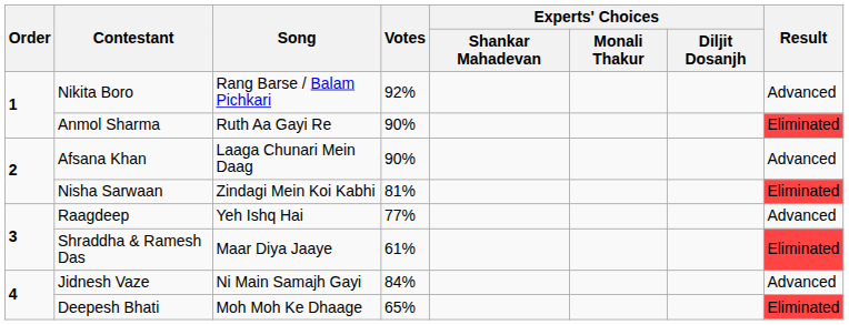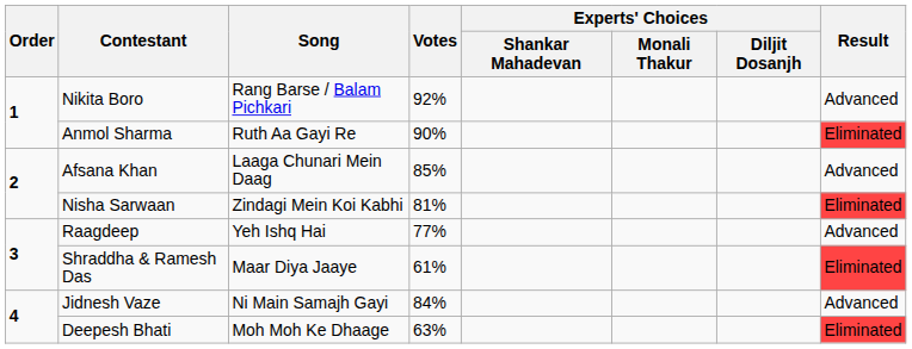 <table class="wikitable sortable mw-collapsible">
 <tr>
 <th rowspan="2">Order</th>
 <th rowspan="2">Contestant</th>
 <th rowspan="2">Song</th>
 <th rowspan="2">Votes</th>
 <th colspan="3">Experts' Choices</th>
 <th rowspan="2">Result</th>
 </tr>
 <tr>
 <th>Shankar Mahadevan</th>
 <th>Monali Thakur</th>
 <th>Diljit Dosanjh</th>
 </tr>
 <tr>
 <td rowspan="2"><strong>1</strong></td>
 <td>Nikita Boro</td>
 <td>Rang Barse / <a href='#'>Balam Pichkari</a></td>
 <td>92%</td>
 <td></td>
 <td></td>
 <td></td>
 <td>Advanced</td>
 </tr>
 <tr>
 <td>Anmol Sharma</td>
 <td>Ruth Aa Gayi Re</td>
 <td>90%</td>
 <td></td>
 <td></td>
 <td></td>
 <td bgcolor="#ff4444">Eliminated</td>
 </tr>
 <tr>
 <td rowspan="2"><strong>2</strong></td>
 <td>Afsana Khan</td>
 <td>Laaga Chunari Mein Daag</td>
-<td>90%</td>
+<td>85%</td>
 <td></td>
 <td></td>
 <td></td>
 <td>Advanced</td>
 </tr>
 <tr>
 <td>Nisha Sarwaan</td>
 <td>Zindagi Mein Koi Kabhi</td>
 <td>81%</td>
 <td></td>
 <td></td>
 <td></td>
 <td bgcolor="#ff4444">Eliminated</td>
 </tr>
 <tr>
 <td rowspan="2"><strong>3</strong></td>
 <td>Raagdeep</td>
 <td>Yeh Ishq Hai</td>
 <td>77%</td>
 <td></td>
 <td></td>
 <td></td>
 <td>Advanced</td>
 </tr>
 <tr>
 <td>Shraddha & Ramesh Das</td>
 <td>Maar Diya Jaaye</td>
 <td>61%</td>
 <td></td>
 <td></td>
 <td></td>
 <td bgcolor="#ff4444">Eliminated</td>
 </tr>
 <tr>
 <td rowspan="2"><strong>4</strong></td>
 <td>Jidnesh Vaze</td>
 <td>Ni Main Samajh Gayi</td>
 <td>84%</td>
 <td></td>
 <td></td>
 <td></td>
 <td>Advanced</td>
 </tr>
 <tr>
 <td>Deepesh Bhati</td>
 <td>Moh Moh Ke Dhaage</td>
-<td>65%</td>
+<td>63%</td>
 <td></td>
 <td></td>
 <td></td>
 <td bgcolor="#ff4444">Eliminated</td>
 </tr>
 </table>
